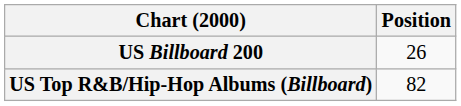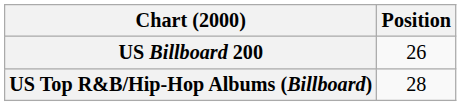 <table class="wikitable sortable plainrowheaders" style="text-align:center">
 <tr>
 <th scope="col">Chart (2000)</th>
 <th scope="col">Position</th>
 </tr>
 <tr>
 <th scope="row">US <em>Billboard</em> 200</th>
 <td>26</td>
 </tr>
 <tr>
 <th scope="row">US Top R&B/Hip-Hop Albums (<em>Billboard</em>)</th>
-<td>82</td>
+<td>28</td>
 </tr>
 </table>
